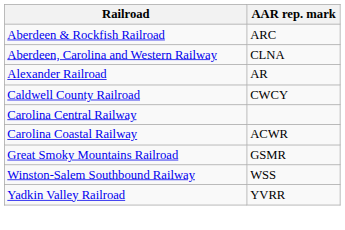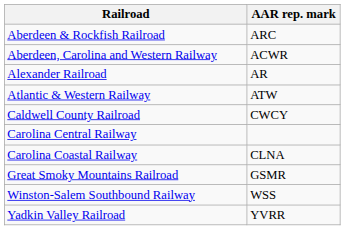 <table class="wikitable" border="1">
 <tr>
 <th width="300px">Railroad</th>
 <th width="110px">AAR rep. mark</th>
 </tr>
 <tr>
 <td width="300px"><a href='#'>Aberdeen & Rockfish Railroad</a></td>
 <td width="110px">ARC</td>
 </tr>
 <tr>
 <td width="300px"><a href='#'>Aberdeen, Carolina and Western Railway</a></td>
-<td width="110px">CLNA</td>
+<td width="110px">ACWR</td>
 </tr>
 <tr>
 <td width="300px"><a href='#'>Alexander Railroad</a></td>
 <td width="110px">AR</td>
+</tr>
+<tr>
+<td width="300px"><a href='#'>Atlantic & Western Railway</a></td>
+<td width="110px">ATW</td>
 </tr>
 <tr>
 <td width="300px"><a href='#'>Caldwell County Railroad</a></td>
 <td width="110px">CWCY</td>
 </tr>
 <tr>
 <td width="300px"><a href='#'>Carolina Central Railway</a></td>
 <td width="110px"></td>
 </tr>
 <tr>
 <td width="300px"><a href='#'>Carolina Coastal Railway</a></td>
-<td width="110px">ACWR</td>
+<td width="110px">CLNA</td>
 </tr>
 <tr>
 <td width="300px"><a href='#'>Great Smoky Mountains Railroad</a></td>
 <td width="110px">GSMR</td>
 </tr>
 <tr>
 <td width="300px"><a href='#'>Winston-Salem Southbound Railway</a></td>
 <td width="110px">WSS</td>
 </tr>
 <tr>
 <td width="300px"><a href='#'>Yadkin Valley Railroad</a></td>
 <td width="110px">YVRR</td>
 </tr>
 </table>
